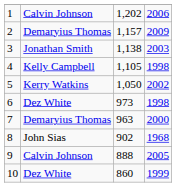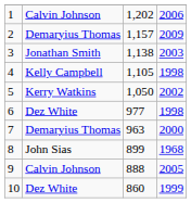 <table class="wikitable">
 <tr>
 </tr>
 <tr>
 <td>1</td>
 <td><a href='#'>Calvin Johnson</a></td>
 <td>1,202</td>
 <td><a href='#'>2006</a></td>
 </tr>
 <tr>
 <td>2</td>
 <td><a href='#'>Demaryius Thomas</a></td>
 <td>1,157</td>
 <td><a href='#'>2009</a></td>
 </tr>
 <tr>
 <td>3</td>
 <td><a href='#'>Jonathan Smith</a></td>
 <td>1,138</td>
 <td><a href='#'>2003</a></td>
 </tr>
 <tr>
 <td>4</td>
 <td><a href='#'>Kelly Campbell</a></td>
 <td>1,105</td>
 <td><a href='#'>1998</a></td>
 </tr>
 <tr>
 <td>5</td>
 <td><a href='#'>Kerry Watkins</a></td>
 <td>1,050</td>
 <td><a href='#'>2002</a></td>
 </tr>
 <tr>
 <td>6</td>
 <td><a href='#'>Dez White</a></td>
-<td>973</td>
+<td>977</td>
 <td><a href='#'>1998</a></td>
 </tr>
 <tr>
 <td>7</td>
 <td><a href='#'>Demaryius Thomas</a></td>
 <td>963</td>
 <td><a href='#'>2000</a></td>
 </tr>
 <tr>
 <td>8</td>
 <td>John Sias</td>
-<td>902</td>
+<td>899</td>
 <td><a href='#'>1968</a></td>
 </tr>
 <tr>
 <td>9</td>
 <td><a href='#'>Calvin Johnson</a></td>
 <td>888</td>
 <td><a href='#'>2005</a></td>
 </tr>
 <tr>
 <td>10</td>
 <td><a href='#'>Dez White</a></td>
 <td>860</td>
 <td><a href='#'>1999</a></td>
 </tr>
 </table>
